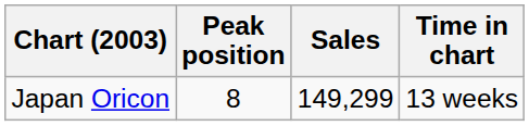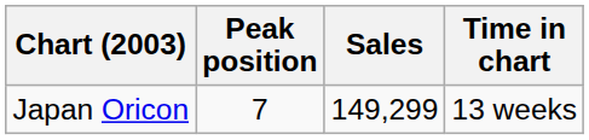 <table class="wikitable">
 <tr>
 <th align="left">Chart (2003)</th>
 <th align="center">Peak<br>position</th>
 <th align="center">Sales</th>
 <th align="center">Time in<br>chart</th>
 </tr>
 <tr>
 <td align="left">Japan <a href='#'>Oricon</a></td>
-<td align="center">8</td>
+<td align="center">7</td>
 <td align="center">149,299</td>
 <td align="">13 weeks</td>
 </tr>
 </table>
